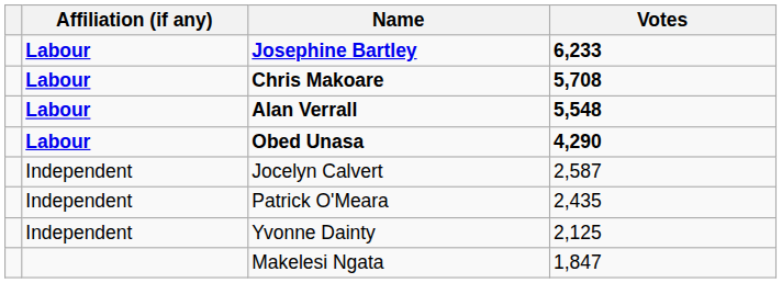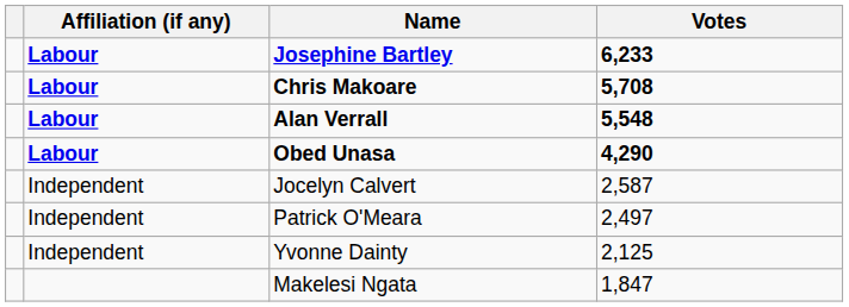 <table class="wikitable" style="width:51%;">
 <tr>
 <th style="width:1%;"></th>
 <th style="width:15%;">Affiliation (if any)</th>
 <th style="width:20%;">Name</th>
 <th style="width:15%;">Votes</th>
 </tr>
 <tr>
 <td bgcolor=></td>
 <td><strong><a href='#'>Labour</a> </strong></td>
 <td><strong><a href='#'>Josephine Bartley</a></strong></td>
 <td><strong>6,233</strong></td>
 </tr>
 <tr>
 <td bgcolor=></td>
 <td><strong><a href='#'>Labour</a> </strong></td>
 <td><strong>Chris Makoare</strong></td>
 <td><strong>5,708</strong></td>
 </tr>
 <tr>
 <td bgcolor=></td>
 <td><strong><a href='#'>Labour</a> </strong></td>
 <td><strong>Alan Verrall</strong></td>
 <td><strong>5,548</strong></td>
 </tr>
 <tr>
 <td bgcolor=></td>
 <td><strong><a href='#'>Labour</a> </strong></td>
 <td><strong>Obed Unasa</strong></td>
 <td><strong>4,290</strong></td>
 </tr>
 <tr>
 <td bgcolor=></td>
 <td>Independent</td>
 <td>Jocelyn Calvert</td>
 <td>2,587</td>
 </tr>
 <tr>
 <td bgcolor=></td>
 <td>Independent</td>
 <td>Patrick O'Meara</td>
-<td>2,435</td>
+<td>2,497</td>
 </tr>
 <tr>
 <td bgcolor=></td>
 <td>Independent</td>
 <td>Yvonne Dainty</td>
 <td>2,125</td>
 </tr>
 <tr>
 <td bgcolor=></td>
 <td></td>
 <td>Makelesi Ngata</td>
 <td>1,847</td>
 </tr>
 </table>
